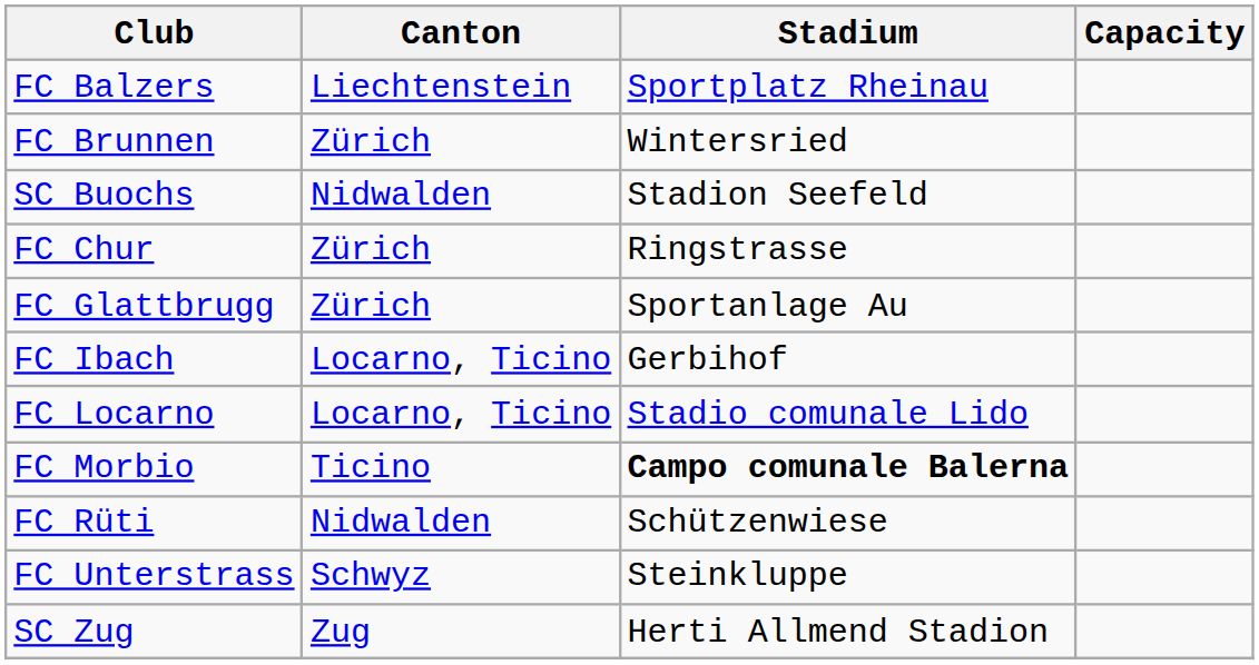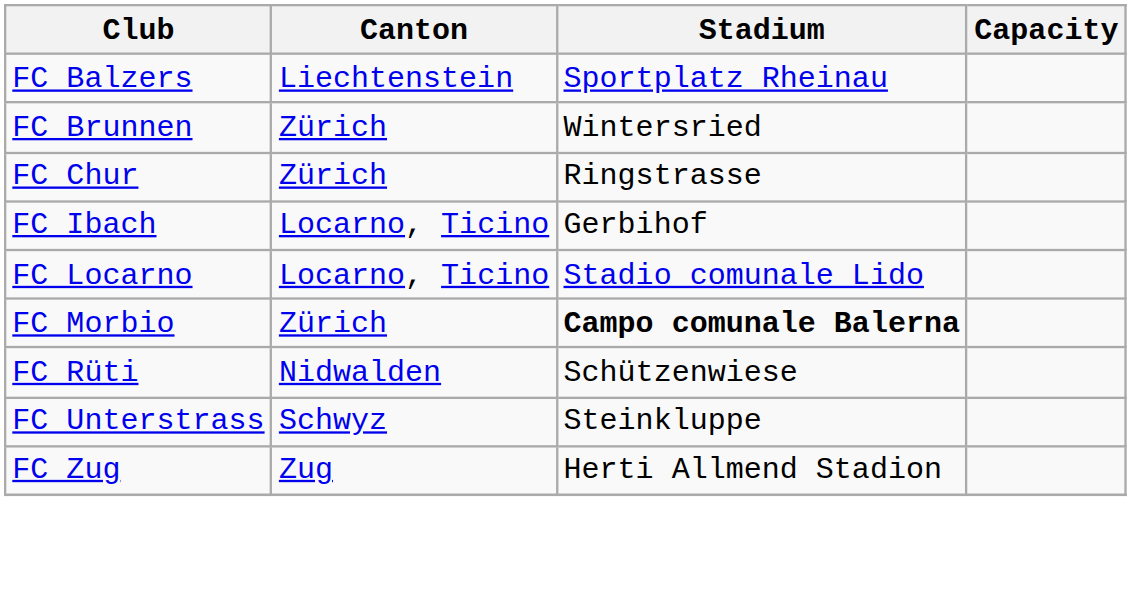 <table class="wikitable">
 <tr>
 <th>Club</th>
 <th>Canton</th>
 <th>Stadium</th>
 <th>Capacity</th>
 </tr>
 <tr>
 <td><a href='#'>FC Balzers</a></td>
 <td> <a href='#'>Liechtenstein</a></td>
 <td><a href='#'>Sportplatz Rheinau</a></td>
 <td></td>
 </tr>
 <tr>
 <td><a href='#'>FC Brunnen</a></td>
 <td><a href='#'>Zürich</a></td>
 <td>Wintersried</td>
 <td></td>
 </tr>
 <tr>
-<td><a href='#'>SC Buochs</a></td>
-<td><a href='#'>Nidwalden</a></td>
-<td>Stadion Seefeld</td>
-<td></td>
-</tr>
-<tr>
 <td><a href='#'>FC Chur</a></td>
 <td><a href='#'>Zürich</a></td>
 <td>Ringstrasse</td>
-<td></td>
-</tr>
-<tr>
-<td><a href='#'>FC Glattbrugg</a></td>
-<td><a href='#'>Zürich</a></td>
-<td>Sportanlage Au</td>
 <td></td>
 </tr>
 <tr>
 <td><a href='#'>FC Ibach</a></td>
 <td><a href='#'>Locarno</a>, <a href='#'>Ticino</a></td>
 <td>Gerbihof</td>
 <td></td>
 </tr>
 <tr>
 <td><a href='#'>FC Locarno</a></td>
 <td><a href='#'>Locarno</a>, <a href='#'>Ticino</a></td>
 <td><a href='#'>Stadio comunale Lido</a></td>
 <td></td>
 </tr>
 <tr>
 <td><a href='#'>FC Morbio</a></td>
-<td><a href='#'>Ticino</a></td>
+<td><a href='#'>Zürich</a></td>
 <td><strong>Campo comunale Balerna</strong></td>
 <td></td>
 </tr>
 <tr>
 <td><a href='#'>FC Rüti</a></td>
 <td><a href='#'>Nidwalden</a></td>
 <td>Schützenwiese</td>
 <td></td>
 </tr>
 <tr>
 <td><a href='#'>FC Unterstrass</a></td>
 <td><a href='#'>Schwyz</a></td>
 <td>Steinkluppe</td>
 <td></td>
 </tr>
 <tr>
-<td><a href='#'>SC Zug</a></td>
+<td><a href='#'>FC Zug</a></td>
 <td><a href='#'>Zug</a></td>
 <td>Herti Allmend Stadion</td>
 <td></td>
 </tr>
 <tr>
 </tr>
 </table>
